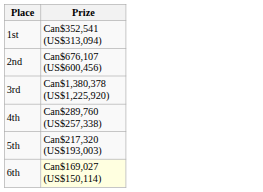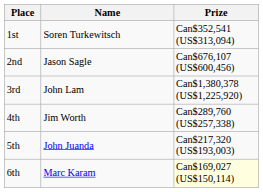 <table class="wikitable">
 <tr>
 <th width="50">Place</th>
+<th width="200">Name</th>
 <th width="125">Prize</th>
 </tr>
 <tr>
 <td>1st</td>
+<td>Soren Turkewitsch</td>
 <td>Can$352,541 (US$313,094)</td>
 </tr>
 <tr>
 <td>2nd</td>
+<td>Jason Sagle</td>
 <td>Can$676,107 (US$600,456)</td>
 </tr>
 <tr>
 <td>3rd</td>
+<td>John Lam</td>
 <td>Can$1,380,378 (US$1,225,920)</td>
 </tr>
 <tr>
 <td>4th</td>
+<td>Jim Worth</td>
 <td>Can$289,760 (US$257,338)</td>
 </tr>
 <tr>
 <td>5th</td>
+<td><a href='#'>John Juanda</a></td>
 <td>Can$217,320 (US$193,003)</td>
 </tr>
 <tr>
 <td>6th</td>
+<td><a href='#'>Marc Karam</a></td>
 <td style="background: lightyellow;">Can$169,027 (US$150,114)</td>
 </tr>
 </table>
